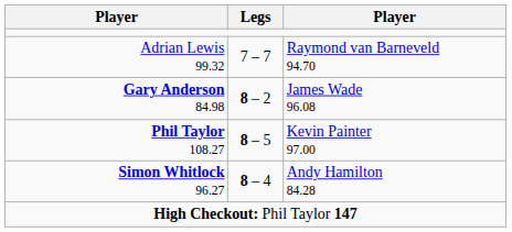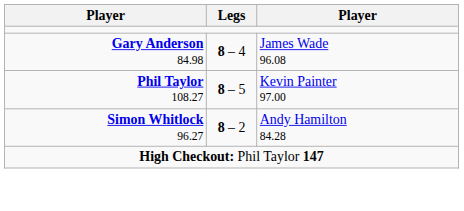 <table class=wikitable style="text-align:center">
 <tr>
 <th width=225>Player</th>
 <th width=50>Legs</th>
 <th width=225>Player</th>
 </tr>
 <tr align=center>
 <td colspan="3"></td>
 </tr>
 <tr align=left>
-<td align=right><a href='#'>Adrian Lewis</a>  <br><small><span>99.32</span></small></td>
-<td align=center>7 – 7</td>
-<td> <a href='#'>Raymond van Barneveld</a>  <br><small><span>94.70</span></small></td>
-</tr>
-<tr align=left>
 <td align=right><strong><a href='#'>Gary Anderson</a></strong>  <br><small><span>84.98</span></small></td>
-<td align=center><strong>8</strong> – 2</td>
+<td align=center><strong>8</strong> – 4</td>
 <td> <a href='#'>James Wade</a> <br><small><span>96.08</span></small></td>
 </tr>
 <tr align=left>
 <td align=right><strong><a href='#'>Phil Taylor</a></strong>  <br><small><span>108.27</span></small></td>
 <td align=center><strong>8</strong> – 5</td>
 <td> <a href='#'>Kevin Painter</a> <br><small><span>97.00</span></small></td>
 </tr>
 <tr align=left>
 <td align=right><strong><a href='#'>Simon Whitlock</a></strong>  <br><small><span>96.27</span></small></td>
-<td align=center><strong>8</strong> – 4</td>
+<td align=center><strong>8</strong> – 2</td>
 <td> <a href='#'>Andy Hamilton</a> <br><small><span>84.28</span></small></td>
 </tr>
 <tr align=center>
 <td colspan="3"><strong>High Checkout:</strong> Phil Taylor <strong>147</strong></td>
 </tr>
 </table>
